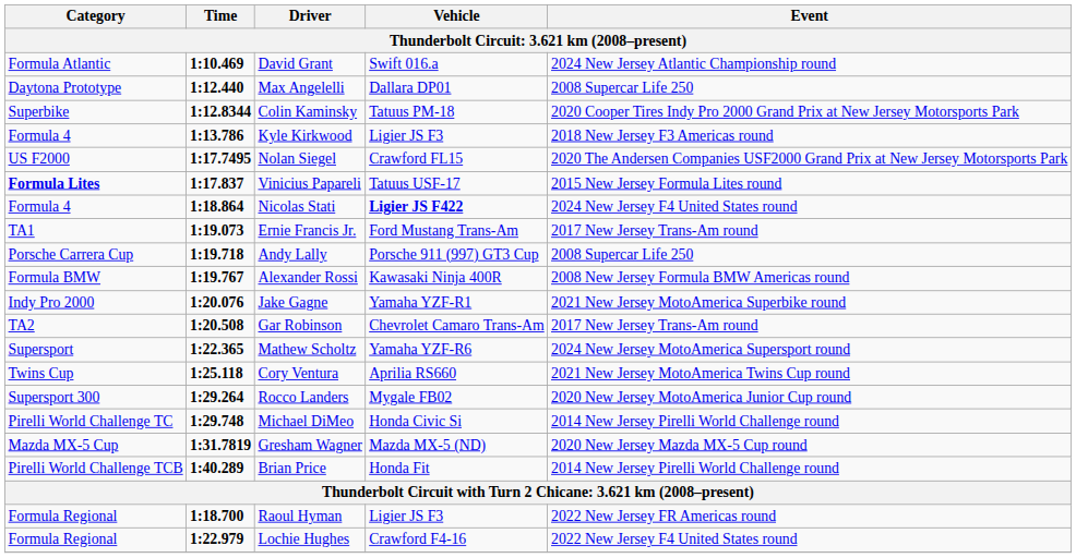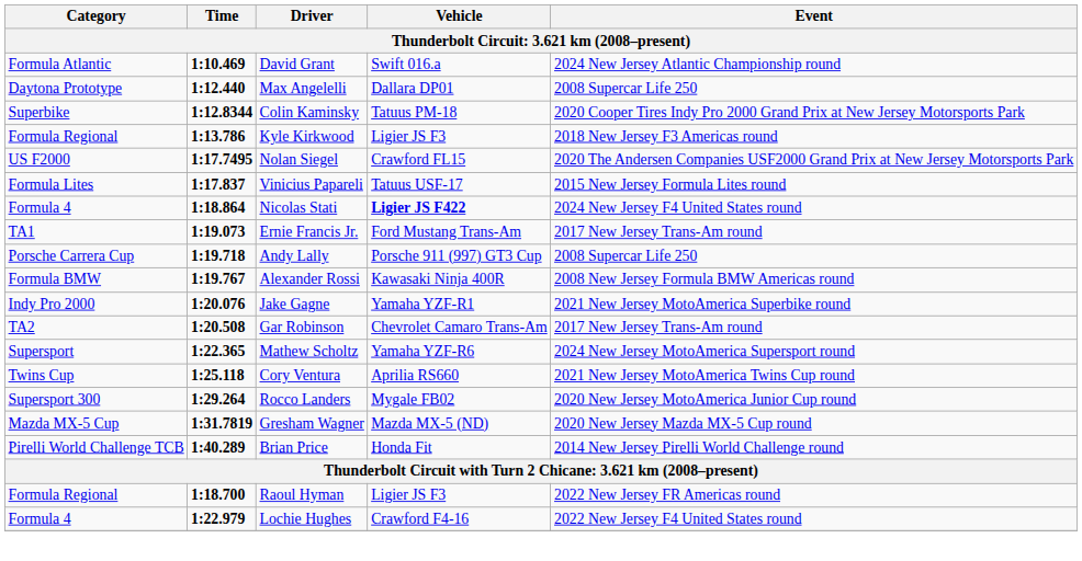 <table class="wikitable">
 <tr>
 <th>Category</th>
 <th>Time</th>
 <th>Driver</th>
 <th>Vehicle</th>
 <th>Event</th>
 </tr>
 <tr>
 <th colspan=5>Thunderbolt Circuit: 3.621 km (2008–present)</th>
 </tr>
 <tr>
 <td><a href='#'>Formula Atlantic</a></td>
 <td><strong>1:10.469</strong></td>
 <td><a href='#'>David Grant</a></td>
 <td><a href='#'>Swift 016.a</a></td>
 <td><a href='#'>2024 New Jersey Atlantic Championship round</a></td>
 </tr>
 <tr>
 <td><a href='#'>Daytona Prototype</a></td>
 <td><strong>1:12.440</strong></td>
 <td><a href='#'>Max Angelelli</a></td>
 <td><a href='#'>Dallara DP01</a></td>
 <td><a href='#'>2008 Supercar Life 250</a></td>
 </tr>
 <tr>
 <td><a href='#'>Superbike</a></td>
 <td><strong>1:12.8344</strong></td>
 <td><a href='#'>Colin Kaminsky</a></td>
 <td><a href='#'>Tatuus PM-18</a></td>
 <td><a href='#'>2020 Cooper Tires Indy Pro 2000 Grand Prix at New Jersey Motorsports Park</a></td>
 </tr>
 <tr>
-<td><a href='#'>Formula 4</a></td>
+<td><a href='#'>Formula Regional</a></td>
 <td><strong>1:13.786</strong></td>
 <td><a href='#'>Kyle Kirkwood</a></td>
 <td><a href='#'>Ligier JS F3</a></td>
 <td><a href='#'>2018 New Jersey F3 Americas round</a></td>
 </tr>
 <tr>
 <td><a href='#'>US F2000</a></td>
 <td><strong>1:17.7495</strong></td>
 <td><a href='#'>Nolan Siegel</a></td>
 <td><a href='#'>Crawford FL15</a></td>
 <td><a href='#'>2020 The Andersen Companies USF2000 Grand Prix at New Jersey Motorsports Park</a></td>
 </tr>
 <tr>
-<td><strong><a href='#'>Formula Lites</a></strong></td>
+<td><a href='#'>Formula Lites</a></td>
 <td><strong>1:17.837</strong></td>
 <td><a href='#'>Vinicius Papareli</a></td>
 <td><a href='#'>Tatuus USF-17</a></td>
 <td><a href='#'>2015 New Jersey Formula Lites round</a></td>
 </tr>
 <tr>
 <td><a href='#'>Formula 4</a></td>
 <td><strong>1:18.864</strong></td>
 <td><a href='#'>Nicolas Stati</a></td>
 <td><strong><a href='#'>Ligier JS F422</a></strong></td>
 <td><a href='#'>2024 New Jersey F4 United States round</a></td>
 </tr>
 <tr>
 <td><a href='#'>TA1</a></td>
 <td><strong>1:19.073</strong></td>
 <td><a href='#'>Ernie Francis Jr.</a></td>
 <td><a href='#'>Ford Mustang Trans-Am</a></td>
 <td><a href='#'>2017 New Jersey Trans-Am round</a></td>
 </tr>
 <tr>
 <td><a href='#'>Porsche Carrera Cup</a></td>
 <td><strong>1:19.718</strong></td>
 <td><a href='#'>Andy Lally</a></td>
 <td><a href='#'>Porsche 911 (997) GT3 Cup</a></td>
 <td><a href='#'>2008 Supercar Life 250</a></td>
 </tr>
 <tr>
 <td><a href='#'>Formula BMW</a></td>
 <td><strong>1:19.767</strong></td>
 <td><a href='#'>Alexander Rossi</a></td>
 <td><a href='#'>Kawasaki Ninja 400R</a></td>
 <td><a href='#'>2008 New Jersey Formula BMW Americas round</a></td>
 </tr>
 <tr>
 <td><a href='#'>Indy Pro 2000</a></td>
 <td><strong>1:20.076</strong></td>
 <td><a href='#'>Jake Gagne</a></td>
 <td><a href='#'>Yamaha YZF-R1</a></td>
 <td><a href='#'>2021 New Jersey MotoAmerica Superbike round</a></td>
 </tr>
 <tr>
 <td><a href='#'>TA2</a></td>
 <td><strong>1:20.508</strong></td>
 <td><a href='#'>Gar Robinson</a></td>
 <td><a href='#'>Chevrolet Camaro Trans-Am</a></td>
 <td><a href='#'>2017 New Jersey Trans-Am round</a></td>
 </tr>
 <tr>
 <td><a href='#'>Supersport</a></td>
 <td><strong>1:22.365</strong></td>
 <td><a href='#'>Mathew Scholtz</a></td>
 <td><a href='#'>Yamaha YZF-R6</a></td>
 <td><a href='#'>2024 New Jersey MotoAmerica Supersport round</a></td>
 </tr>
 <tr>
 <td><a href='#'>Twins Cup</a></td>
 <td><strong>1:25.118</strong></td>
 <td><a href='#'>Cory Ventura</a></td>
 <td><a href='#'>Aprilia RS660</a></td>
 <td><a href='#'>2021 New Jersey MotoAmerica Twins Cup round</a></td>
 </tr>
 <tr>
 <td><a href='#'>Supersport 300</a></td>
 <td><strong>1:29.264</strong></td>
 <td><a href='#'>Rocco Landers</a></td>
 <td><a href='#'>Mygale FB02</a></td>
 <td><a href='#'>2020 New Jersey MotoAmerica Junior Cup round</a></td>
 </tr>
 <tr>
-<td><a href='#'>Pirelli World Challenge TC</a></td>
-<td><strong>1:29.748</strong></td>
-<td><a href='#'>Michael DiMeo</a></td>
-<td><a href='#'>Honda Civic Si</a></td>
-<td><a href='#'>2014 New Jersey Pirelli World Challenge round</a></td>
-</tr>
-<tr>
 <td><a href='#'>Mazda MX-5 Cup</a></td>
 <td><strong>1:31.7819</strong></td>
 <td><a href='#'>Gresham Wagner</a></td>
 <td><a href='#'>Mazda MX-5 (ND)</a></td>
 <td><a href='#'>2020 New Jersey Mazda MX-5 Cup round</a></td>
 </tr>
 <tr>
 <td><a href='#'>Pirelli World Challenge TCB</a></td>
 <td><strong>1:40.289</strong></td>
 <td><a href='#'>Brian Price</a></td>
 <td><a href='#'>Honda Fit</a></td>
 <td><a href='#'>2014 New Jersey Pirelli World Challenge round</a></td>
 </tr>
 <tr>
 <th colspan=5>Thunderbolt Circuit with Turn 2 Chicane: 3.621 km (2008–present)</th>
 </tr>
 <tr>
 <td><a href='#'>Formula Regional</a></td>
 <td><strong>1:18.700</strong></td>
 <td><a href='#'>Raoul Hyman</a></td>
 <td><a href='#'>Ligier JS F3</a></td>
 <td><a href='#'>2022 New Jersey FR Americas round</a></td>
 </tr>
 <tr>
-<td><a href='#'>Formula Regional</a></td>
+<td><a href='#'>Formula 4</a></td>
 <td><strong>1:22.979</strong></td>
 <td><a href='#'>Lochie Hughes</a></td>
 <td><a href='#'>Crawford F4-16</a></td>
 <td><a href='#'>2022 New Jersey F4 United States round</a></td>
 </tr>
 <tr>
 </tr>
 </table>
